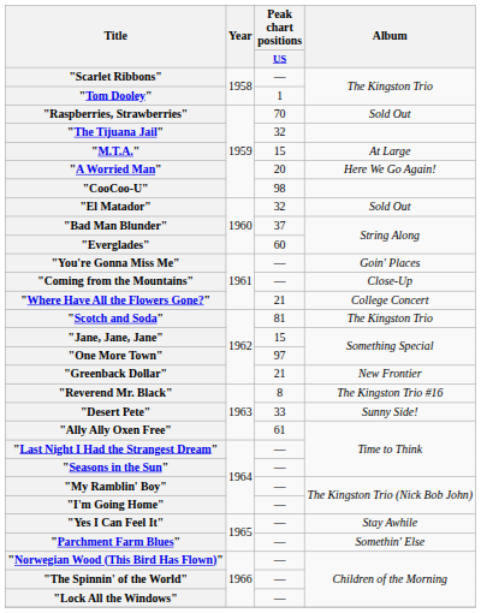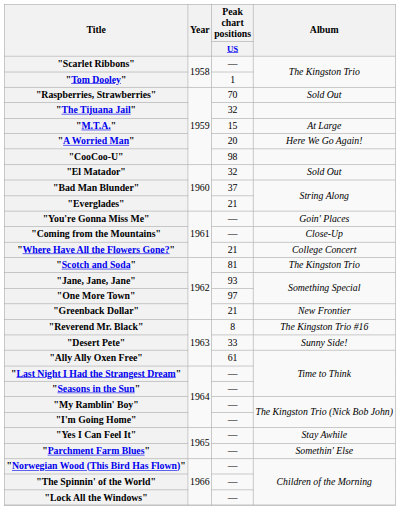 <table class="wikitable plainrowheaders" style="text-align:center;">
 <tr>
 <th rowspan="2" scope="col">Title</th>
 <th rowspan="2" scope="col">Year</th>
 <th>Peak chart positions</th>
 <th rowspan="2">Album</th>
 </tr>
 <tr>
 <th scope="col" style="width:2.5em;font-size:90%;"><a href='#'>US</a><br></th>
 </tr>
 <tr>
 <th scope="row">"Scarlet Ribbons"</th>
 <td rowspan="2">1958</td>
 <td>—</td>
 <td rowspan="2"><em>The Kingston Trio</em></td>
 </tr>
 <tr>
 <th scope="row">"<a href='#'>Tom Dooley</a>"</th>
 <td>1</td>
 </tr>
 <tr>
 <th scope="row">"Raspberries, Strawberries"</th>
 <td rowspan="5">1959</td>
 <td>70</td>
 <td><em>Sold Out</em></td>
 </tr>
 <tr>
 <th scope="row">"<a href='#'>The Tijuana Jail</a>"</th>
 <td>32</td>
 <td></td>
 </tr>
 <tr>
 <th scope="row">"<a href='#'>M.T.A.</a>"</th>
 <td>15</td>
 <td><em>At Large</em></td>
 </tr>
 <tr>
 <th scope="row">"<a href='#'>A Worried Man</a>"</th>
 <td>20</td>
 <td><em>Here We Go Again!</em></td>
 </tr>
 <tr>
 <th scope="row">"CooCoo-U"</th>
 <td>98</td>
 <td></td>
 </tr>
 <tr>
 <th scope="row">"El Matador"</th>
 <td rowspan="3">1960</td>
 <td>32</td>
 <td><em>Sold Out</em></td>
 </tr>
 <tr>
 <th scope="row">"Bad Man Blunder"</th>
 <td>37</td>
 <td rowspan="2"><em>String Along</em></td>
 </tr>
 <tr>
 <th scope="row">"Everglades"</th>
-<td>60</td>
+<td>21</td>
 </tr>
 <tr>
 <th scope="row">"You're Gonna Miss Me"</th>
 <td rowspan="3">1961</td>
 <td>—</td>
 <td><em>Goin' Places</em></td>
 </tr>
 <tr>
 <th scope="row">"Coming from the Mountains"</th>
 <td>—</td>
 <td><em>Close-Up</em></td>
 </tr>
 <tr>
 <th scope="row">"<a href='#'>Where Have All the Flowers Gone?</a>"</th>
 <td>21</td>
 <td><em>College Concert</em></td>
 </tr>
 <tr>
 <th scope="row">"<a href='#'>Scotch and Soda</a>"</th>
 <td rowspan="4">1962</td>
 <td>81</td>
 <td><em>The Kingston Trio</em></td>
 </tr>
 <tr>
 <th scope="row">"Jane, Jane, Jane"</th>
-<td>15</td>
+<td>93</td>
 <td rowspan="2"><em>Something Special</em></td>
 </tr>
 <tr>
 <th scope="row">"One More Town"</th>
 <td>97</td>
 </tr>
 <tr>
 <th scope="row">"Greenback Dollar"</th>
 <td>21</td>
 <td><em>New Frontier</em></td>
 </tr>
 <tr>
 <th scope="row">"Reverend Mr. Black"</th>
 <td rowspan="3">1963</td>
 <td>8</td>
 <td><em>The Kingston Trio #16</em></td>
 </tr>
 <tr>
 <th scope="row">"Desert Pete"</th>
 <td>33</td>
 <td><em>Sunny Side!</em></td>
 </tr>
 <tr>
 <th scope="row">"Ally Ally Oxen Free"</th>
 <td>61</td>
 <td rowspan="3"><em>Time to Think</em></td>
 </tr>
 <tr>
 <th scope="row">"<a href='#'>Last Night I Had the Strangest Dream</a>"</th>
 <td rowspan="4">1964</td>
 <td>—</td>
 </tr>
 <tr>
 <th scope="row">"<a href='#'>Seasons in the Sun</a>"</th>
 <td>—</td>
 </tr>
 <tr>
 <th scope="row">"My Ramblin' Boy"</th>
 <td>—</td>
 <td rowspan="2"><em>The Kingston Trio (Nick Bob John)</em></td>
 </tr>
 <tr>
 <th scope="row">"I'm Going Home"</th>
 <td>—</td>
 </tr>
 <tr>
 <th scope="row">"Yes I Can Feel It"</th>
 <td rowspan="2">1965</td>
 <td>—</td>
 <td><em>Stay Awhile</em></td>
 </tr>
 <tr>
 <th scope="row">"<a href='#'>Parchment Farm Blues</a>"</th>
 <td>—</td>
 <td><em>Somethin' Else</em></td>
 </tr>
 <tr>
 <th scope="row">"<a href='#'>Norwegian Wood (This Bird Has Flown)</a>"</th>
 <td rowspan="3">1966</td>
 <td>—</td>
 <td rowspan="3"><em>Children of the Morning</em></td>
 </tr>
 <tr>
 <th scope="row">"The Spinnin' of the World"</th>
 <td>—</td>
 </tr>
 <tr>
 <th scope="row">"Lock All the Windows"</th>
 <td>—</td>
 </tr>
 <tr>
 </tr>
 </table>
